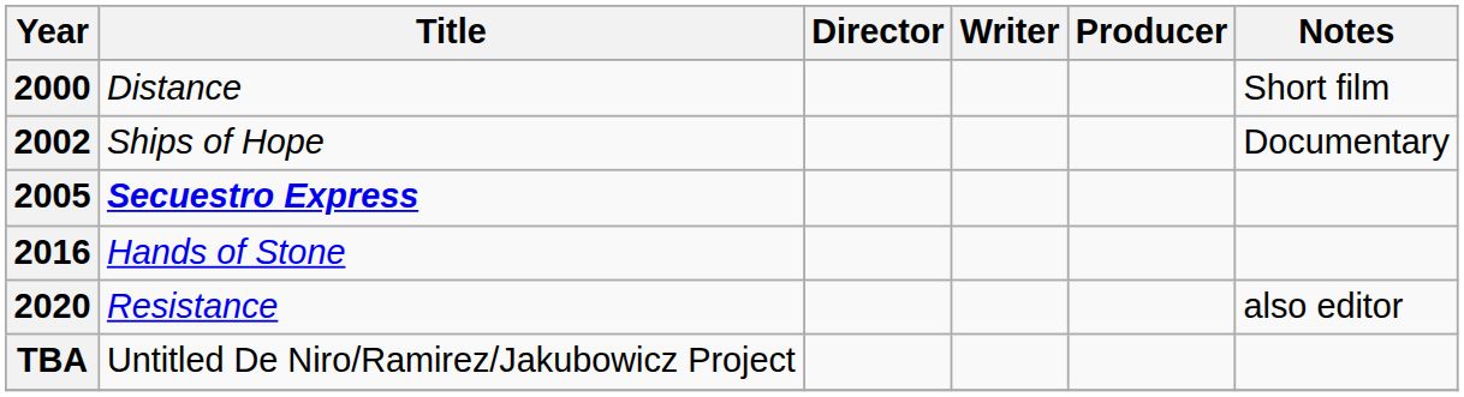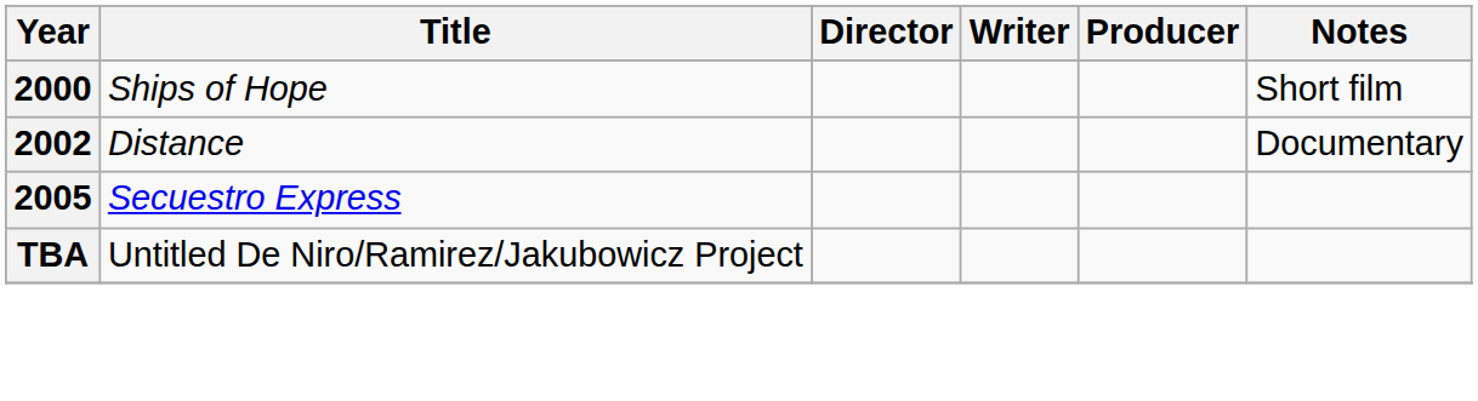 <table class="wikitable plainrowheaders sortable">
 <tr>
 <th scope="col">Year</th>
 <th scope="col">Title</th>
 <th scope="col">Director</th>
 <th scope="col">Writer</th>
 <th scope="col">Producer</th>
 <th scope="col" class="unsortable">Notes</th>
 </tr>
 <tr>
 <th scope=row>2000</th>
-<td><em>Distance</em></td>
+<td><em>Ships of Hope</em></td>
 <td></td>
 <td></td>
 <td></td>
 <td>Short film</td>
 </tr>
 <tr>
 <th scope=row>2002</th>
-<td><em>Ships of Hope</em></td>
+<td><em>Distance</em></td>
 <td></td>
 <td></td>
 <td></td>
 <td>Documentary</td>
 </tr>
 <tr>
 <th scope=row>2005</th>
-<td><strong><em><a href='#'>Secuestro Express</a></em></strong></td>
+<td><em><a href='#'>Secuestro Express</a></em></td>
 <td></td>
 <td></td>
 <td></td>
 <td></td>
-</tr>
-<tr>
-<th scope=row>2016</th>
-<td><em><a href='#'>Hands of Stone</a></em></td>
-<td></td>
-<td></td>
-<td></td>
-<td></td>
-</tr>
-<tr>
-<th scope=row>2020</th>
-<td><em><a href='#'>Resistance</a></em></td>
-<td></td>
-<td></td>
-<td></td>
-<td>also editor</td>
 </tr>
 <tr>
 <th scope=row>TBA</th>
 <td>Untitled De Niro/Ramirez/Jakubowicz Project</td>
 <td></td>
 <td></td>
 <td></td>
 <td></td>
 </tr>
 <tr>
 </tr>
 </table>
